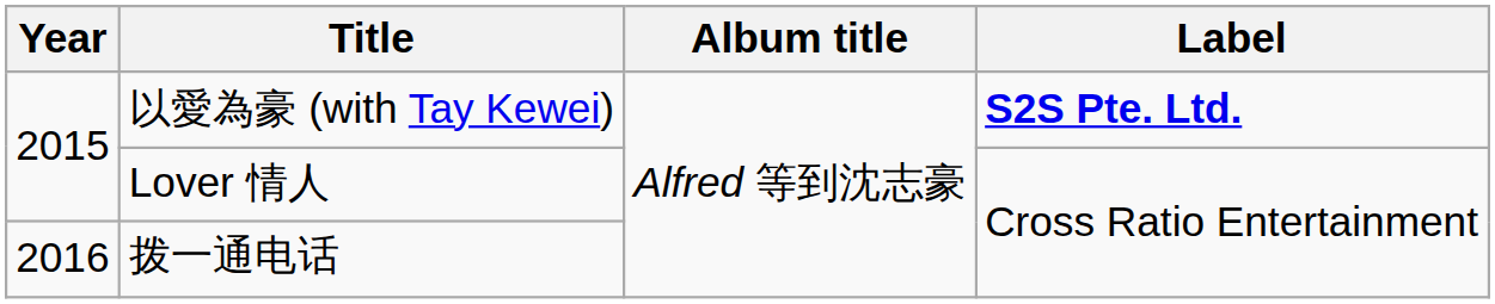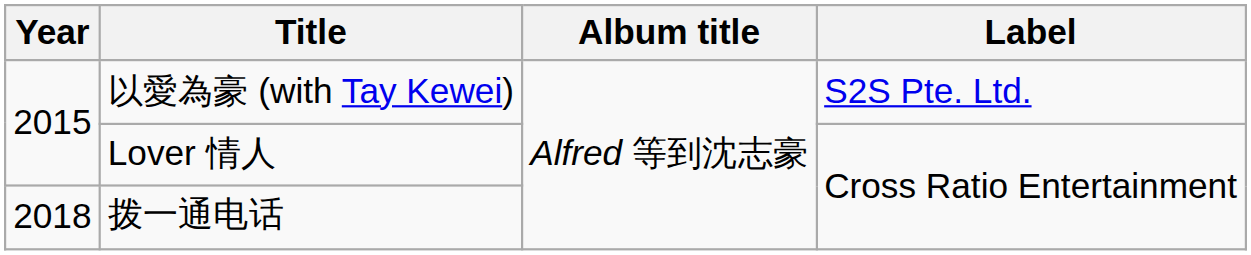 <table class="wikitable sortable">
 <tr>
 <th>Year</th>
 <th>Title</th>
 <th>Album title</th>
 <th>Label</th>
 </tr>
 <tr>
 <td rowspan="2">2015</td>
 <td>以愛為豪 (with <a href='#'>Tay Kewei</a>)</td>
 <td rowspan="3"><em>Alfred</em> 等到沈志豪</td>
-<td><strong><a href='#'>S2S Pte. Ltd.</a></strong></td>
+<td><a href='#'>S2S Pte. Ltd.</a></td>
 </tr>
 <tr>
 <td>Lover 情人</td>
 <td rowspan="2">Cross Ratio Entertainment</td>
 </tr>
 <tr>
-<td>2016</td>
+<td>2018</td>
 <td>拨一通电话</td>
 </tr>
 </table>
